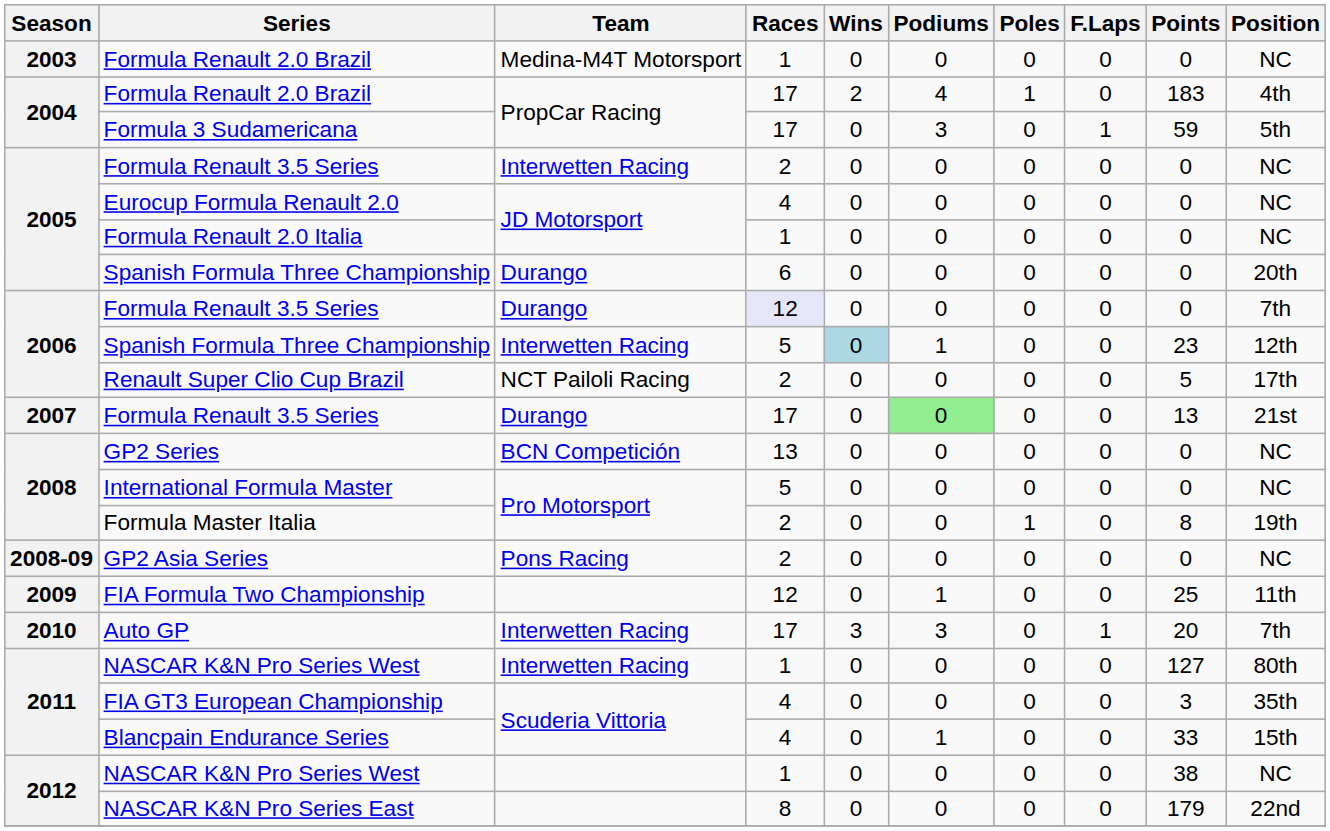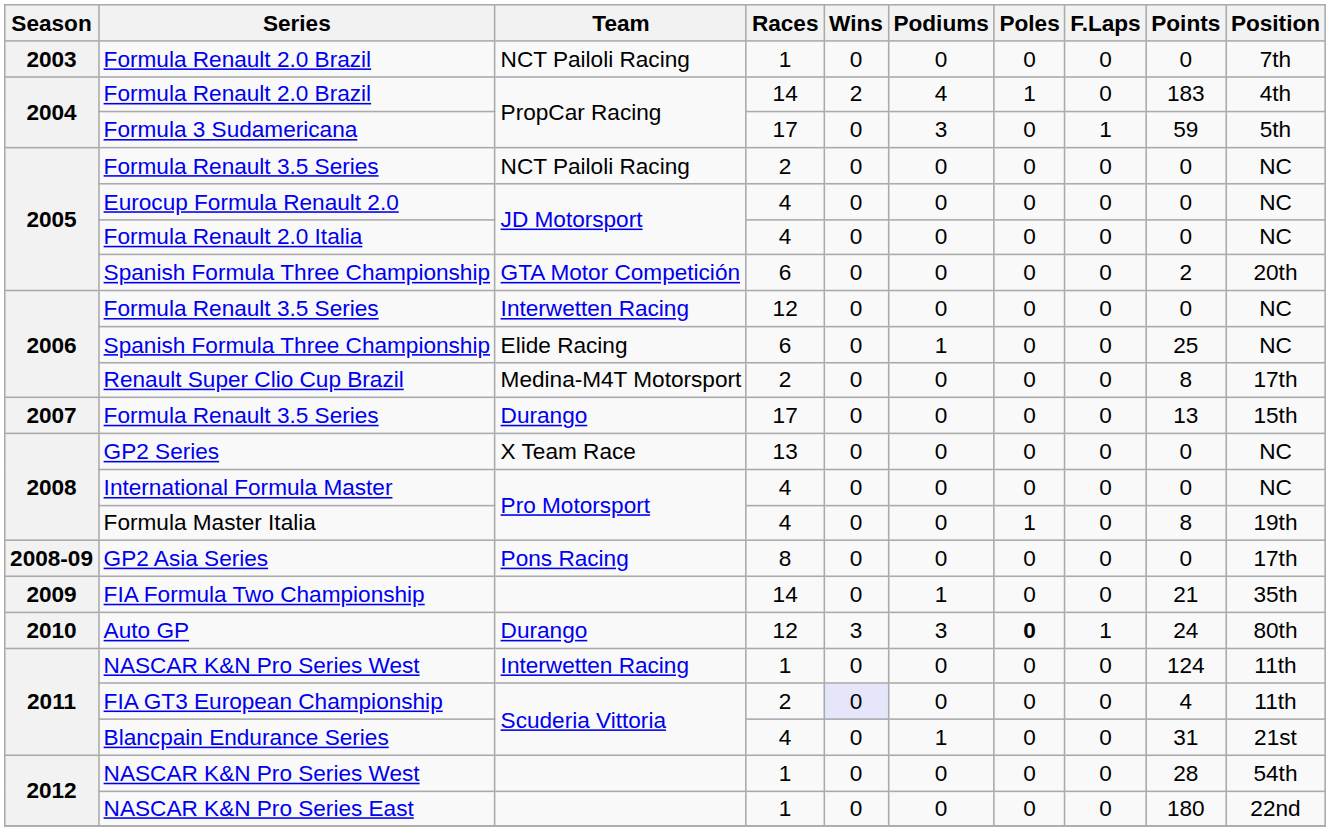 <table class="wikitable" style="font-size: 90%; text-align:center">
 <tr>
 <th>Season</th>
 <th>Series</th>
 <th>Team</th>
 <th>Races</th>
 <th>Wins</th>
 <th>Podiums</th>
 <th>Poles</th>
 <th>F.Laps</th>
 <th>Points</th>
 <th>Position</th>
 </tr>
 <tr>
 <th>2003</th>
 <td align=left><a href='#'>Formula Renault 2.0 Brazil</a></td>
-<td align=left>Medina-M4T Motorsport</td>
+<td align=left>NCT Pailoli Racing</td>
 <td>1</td>
 <td>0</td>
 <td>0</td>
 <td>0</td>
 <td>0</td>
 <td>0</td>
-<td>NC</td>
+<td>7th</td>
 </tr>
 <tr>
 <th rowspan=2>2004</th>
 <td align=left><a href='#'>Formula Renault 2.0 Brazil</a></td>
 <td rowspan=2 align=left>PropCar Racing</td>
-<td>17</td>
+<td>14</td>
 <td>2</td>
 <td>4</td>
 <td>1</td>
 <td>0</td>
 <td>183</td>
 <td>4th</td>
 </tr>
 <tr>
 <td align=left><a href='#'>Formula 3 Sudamericana</a></td>
 <td>17</td>
 <td>0</td>
 <td>3</td>
 <td>0</td>
 <td>1</td>
 <td>59</td>
 <td>5th</td>
 </tr>
 <tr>
 <th rowspan=4>2005</th>
 <td align=left><a href='#'>Formula Renault 3.5 Series</a></td>
-<td align=left><a href='#'>Interwetten Racing</a></td>
+<td align=left>NCT Pailoli Racing</td>
 <td>2</td>
 <td>0</td>
 <td>0</td>
 <td>0</td>
 <td>0</td>
 <td>0</td>
 <td>NC</td>
 </tr>
 <tr>
 <td align=left><a href='#'>Eurocup Formula Renault 2.0</a></td>
 <td rowspan=2 align=left><a href='#'>JD Motorsport</a></td>
 <td>4</td>
 <td>0</td>
 <td>0</td>
 <td>0</td>
 <td>0</td>
 <td>0</td>
 <td>NC</td>
 </tr>
 <tr>
 <td align=left><a href='#'>Formula Renault 2.0 Italia</a></td>
-<td>1</td>
+<td>4</td>
 <td>0</td>
 <td>0</td>
 <td>0</td>
 <td>0</td>
 <td>0</td>
 <td>NC</td>
 </tr>
 <tr>
 <td align=left nowrap><a href='#'>Spanish Formula Three Championship</a></td>
-<td align=left><a href='#'>Durango</a></td>
+<td align=left nowrap><a href='#'>GTA Motor Competición</a></td>
 <td>6</td>
 <td>0</td>
 <td>0</td>
 <td>0</td>
 <td>0</td>
-<td>0</td>
+<td>2</td>
 <td>20th</td>
 </tr>
 <tr>
 <th rowspan=3>2006</th>
 <td align=left><a href='#'>Formula Renault 3.5 Series</a></td>
-<td align=left><a href='#'>Durango</a></td>
-<td style="background: lavender;">12</td>
+<td align=left><a href='#'>Interwetten Racing</a></td>
+<td>12</td>
 <td>0</td>
 <td>0</td>
 <td>0</td>
 <td>0</td>
 <td>0</td>
-<td>7th</td>
+<td>NC</td>
 </tr>
 <tr>
 <td align=left><a href='#'>Spanish Formula Three Championship</a></td>
-<td align=left><a href='#'>Interwetten Racing</a></td>
-<td>5</td>
-<td style="background: lightblue;">0</td>
+<td align=left>Elide Racing</td>
+<td>6</td>
+<td>0</td>
 <td>1</td>
 <td>0</td>
 <td>0</td>
-<td>23</td>
-<td>12th</td>
+<td>25</td>
+<td>NC</td>
 </tr>
 <tr>
 <td align=left><a href='#'>Renault Super Clio Cup Brazil</a></td>
-<td align=left>NCT Pailoli Racing</td>
+<td align=left>Medina-M4T Motorsport</td>
 <td>2</td>
 <td>0</td>
 <td>0</td>
 <td>0</td>
 <td>0</td>
-<td>5</td>
+<td>8</td>
 <td>17th</td>
 </tr>
 <tr>
 <th>2007</th>
 <td align=left><a href='#'>Formula Renault 3.5 Series</a></td>
 <td align=left><a href='#'>Durango</a></td>
 <td>17</td>
 <td>0</td>
-<td style="background: lightgreen;">0</td>
+<td>0</td>
 <td>0</td>
 <td>0</td>
 <td>13</td>
-<td>21st</td>
+<td>15th</td>
 </tr>
 <tr>
 <th rowspan=3>2008</th>
 <td align=left><a href='#'>GP2 Series</a></td>
-<td align=left><a href='#'>BCN Competición</a></td>
+<td align=left>X Team Race</td>
 <td>13</td>
 <td>0</td>
 <td>0</td>
 <td>0</td>
 <td>0</td>
 <td>0</td>
 <td>NC</td>
 </tr>
 <tr>
 <td align=left><a href='#'>International Formula Master</a></td>
 <td rowspan=2 align=left><a href='#'>Pro Motorsport</a></td>
-<td>5</td>
+<td>4</td>
 <td>0</td>
 <td>0</td>
 <td>0</td>
 <td>0</td>
 <td>0</td>
 <td>NC</td>
 </tr>
 <tr>
 <td align=left>Formula Master Italia</td>
-<td>2</td>
+<td>4</td>
 <td>0</td>
 <td>0</td>
 <td>1</td>
 <td>0</td>
 <td>8</td>
 <td>19th</td>
 </tr>
 <tr>
 <th>2008-09</th>
 <td align=left><a href='#'>GP2 Asia Series</a></td>
 <td align=left><a href='#'>Pons Racing</a></td>
-<td>2</td>
+<td>8</td>
 <td>0</td>
 <td>0</td>
 <td>0</td>
 <td>0</td>
 <td>0</td>
-<td>NC</td>
+<td>17th</td>
 </tr>
 <tr>
 <th>2009</th>
 <td align=left><a href='#'>FIA Formula Two Championship</a></td>
 <td align=left></td>
-<td>12</td>
+<td>14</td>
 <td>0</td>
 <td>1</td>
 <td>0</td>
 <td>0</td>
-<td>25</td>
-<td>11th</td>
+<td>21</td>
+<td>35th</td>
 </tr>
 <tr>
 <th>2010</th>
 <td align=left><a href='#'>Auto GP</a></td>
-<td align=left><a href='#'>Interwetten Racing</a></td>
-<td>17</td>
+<td align=left><a href='#'>Durango</a></td>
+<td>12</td>
 <td>3</td>
 <td>3</td>
-<td>0</td>
+<td><strong>0</strong></td>
 <td>1</td>
-<td>20</td>
-<td>7th</td>
+<td>24</td>
+<td>80th</td>
 </tr>
 <tr>
 <th rowspan=3>2011</th>
 <td align=left><a href='#'>NASCAR K&N Pro Series West</a></td>
 <td align=left><a href='#'>Interwetten Racing</a></td>
 <td>1</td>
 <td>0</td>
 <td>0</td>
 <td>0</td>
 <td>0</td>
-<td>127</td>
-<td>80th</td>
+<td>124</td>
+<td>11th</td>
 </tr>
 <tr>
 <td align=left><a href='#'>FIA GT3 European Championship</a></td>
 <td rowspan=2 align=left><a href='#'>Scuderia Vittoria</a></td>
-<td>4</td>
+<td>2</td>
+<td style="background: lavender;">0</td>
 <td>0</td>
 <td>0</td>
 <td>0</td>
-<td>0</td>
-<td>3</td>
-<td>35th</td>
+<td>4</td>
+<td>11th</td>
 </tr>
 <tr>
 <td align=left><a href='#'>Blancpain Endurance Series</a></td>
 <td>4</td>
 <td>0</td>
 <td>1</td>
 <td>0</td>
 <td>0</td>
-<td>33</td>
-<td>15th</td>
+<td>31</td>
+<td>21st</td>
 </tr>
 <tr>
 <th rowspan=2>2012</th>
 <td align=left><a href='#'>NASCAR K&N Pro Series West</a></td>
 <td align=left></td>
 <td>1</td>
 <td>0</td>
 <td>0</td>
 <td>0</td>
 <td>0</td>
-<td>38</td>
-<td>NC</td>
+<td>28</td>
+<td>54th</td>
 </tr>
 <tr>
 <td align=left><a href='#'>NASCAR K&N Pro Series East</a></td>
 <td align=left></td>
-<td>8</td>
+<td>1</td>
 <td>0</td>
 <td>0</td>
 <td>0</td>
 <td>0</td>
-<td>179</td>
+<td>180</td>
 <td>22nd</td>
 </tr>
 <tr>
 </tr>
 </table>
